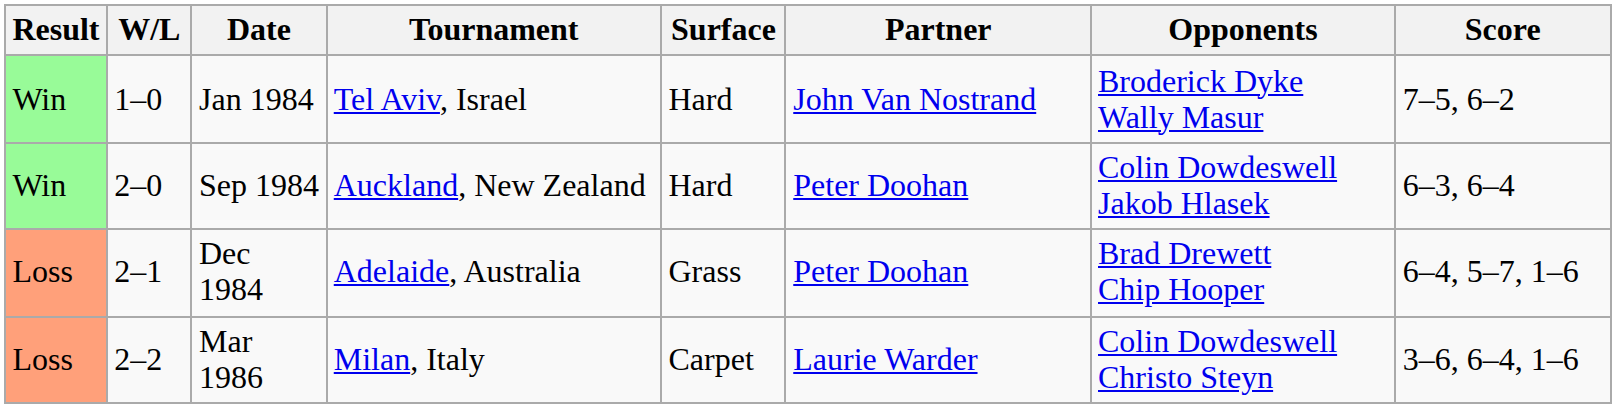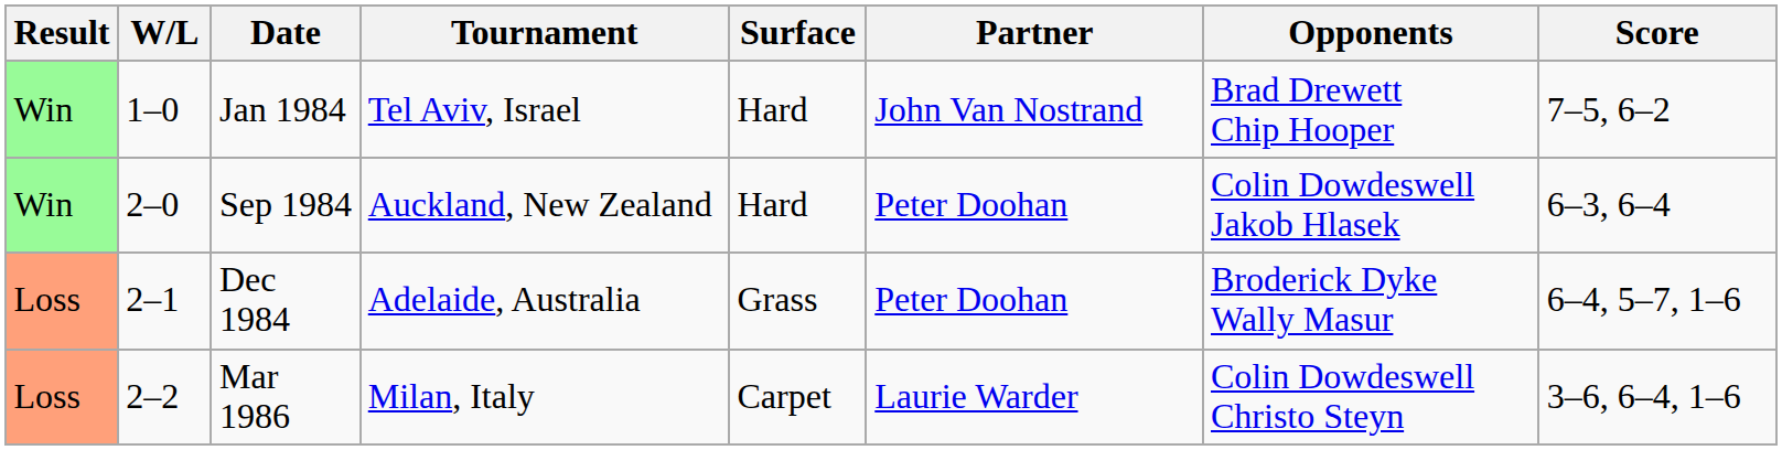 <table class="sortable wikitable">
 <tr>
 <th style="width:40px">Result</th>
 <th style="width:35px" class="unsortable">W/L</th>
 <th style="width:60px">Date</th>
 <th style="width:160px">Tournament</th>
 <th style="width:55px">Surface</th>
 <th style="width:145px">Partner</th>
 <th style="width:145px">Opponents</th>
 <th style="width:100px" class="unsortable">Score</th>
 </tr>
 <tr>
 </tr>
 <tr>
 <td style="background:#98fb98;">Win</td>
 <td>1–0</td>
 <td>Jan 1984</td>
 <td><a href='#'>Tel Aviv</a>, Israel</td>
 <td>Hard</td>
 <td> <a href='#'>John Van Nostrand</a></td>
-<td> <a href='#'>Broderick Dyke</a> <br>  <a href='#'>Wally Masur</a></td>
+<td> <a href='#'>Brad Drewett</a> <br>  <a href='#'>Chip Hooper</a></td>
 <td>7–5, 6–2</td>
 </tr>
 <tr>
 <td style="background:#98fb98;">Win</td>
 <td>2–0</td>
 <td>Sep 1984</td>
 <td><a href='#'>Auckland</a>, New Zealand</td>
 <td>Hard</td>
 <td> <a href='#'>Peter Doohan</a></td>
 <td> <a href='#'>Colin Dowdeswell</a> <br>  <a href='#'>Jakob Hlasek</a></td>
 <td>6–3, 6–4</td>
 </tr>
 <tr>
 <td style="background:#ffa07a;">Loss</td>
 <td>2–1</td>
 <td>Dec 1984</td>
 <td><a href='#'>Adelaide</a>, Australia</td>
 <td>Grass</td>
 <td> <a href='#'>Peter Doohan</a></td>
-<td> <a href='#'>Brad Drewett</a> <br>  <a href='#'>Chip Hooper</a></td>
+<td> <a href='#'>Broderick Dyke</a> <br>  <a href='#'>Wally Masur</a></td>
 <td>6–4, 5–7, 1–6</td>
 </tr>
 <tr>
 <td style="background:#ffa07a;">Loss</td>
 <td>2–2</td>
 <td>Mar 1986</td>
 <td><a href='#'>Milan</a>, Italy</td>
 <td>Carpet</td>
 <td> <a href='#'>Laurie Warder</a></td>
 <td> <a href='#'>Colin Dowdeswell</a> <br>  <a href='#'>Christo Steyn</a></td>
 <td>3–6, 6–4, 1–6</td>
 </tr>
 </table>
